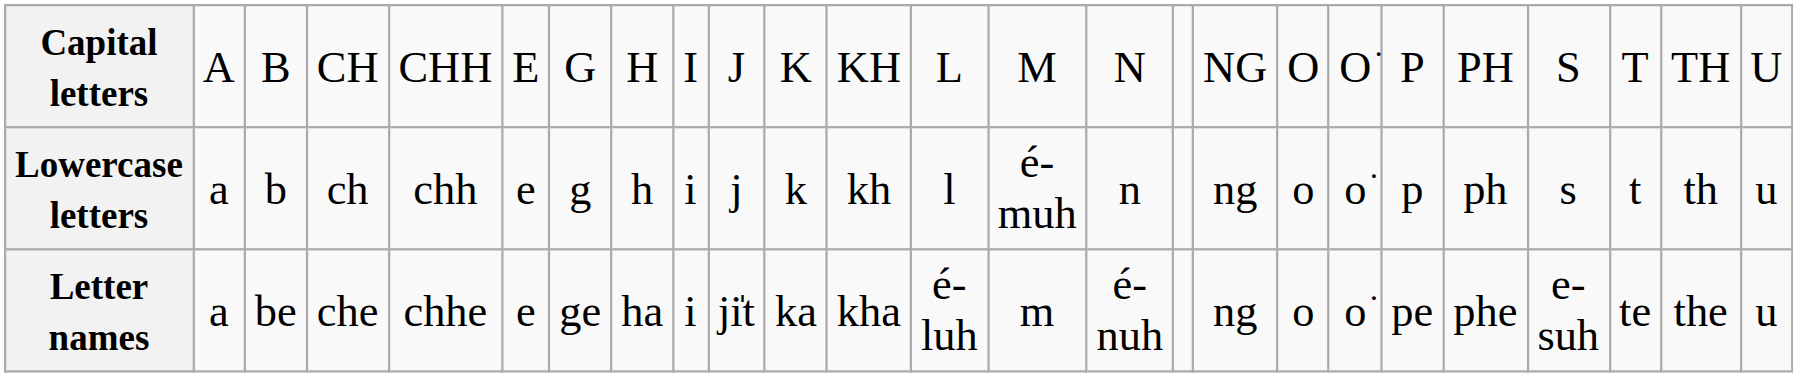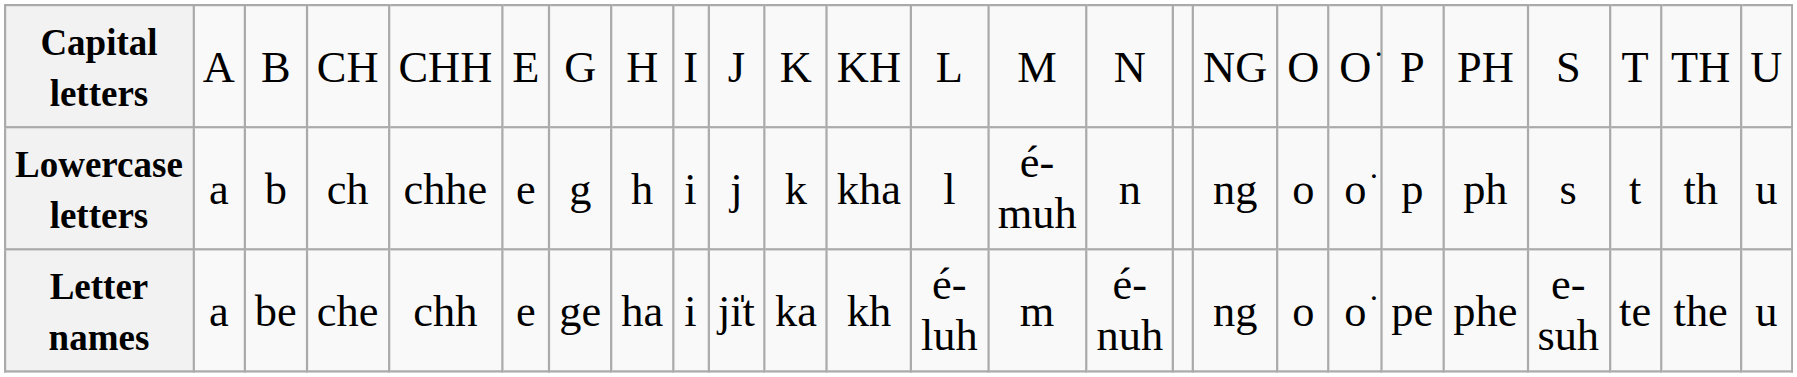 <table class=wikitable style="font-size: 1.25em;">
 <tr align=center>
 <th><small>Capital letters</small></th>
 <td>A</td>
 <td>B</td>
 <td>CH</td>
 <td>CHH</td>
 <td>E</td>
 <td>G</td>
 <td>H</td>
 <td>I</td>
 <td>J</td>
 <td>K</td>
 <td>KH</td>
 <td>L</td>
 <td>M</td>
 <td>N</td>
 <td></td>
 <td>NG</td>
 <td>O</td>
 <td>O͘</td>
 <td>P</td>
 <td>PH</td>
 <td>S</td>
 <td>T</td>
 <td>TH</td>
 <td>U</td>
 </tr>
 <tr align=center>
 <th><small>Lowercase letters</small></th>
 <td>a</td>
 <td>b</td>
 <td>ch</td>
-<td>chh</td>
+<td>chhe</td>
 <td>e</td>
 <td>g</td>
 <td>h</td>
 <td>i</td>
 <td>j</td>
 <td>k</td>
-<td>kh</td>
+<td>kha</td>
 <td>l</td>
 <td>é-muh</td>
 <td>n</td>
 <td></td>
 <td>ng</td>
 <td>o</td>
 <td>o͘</td>
 <td>p</td>
 <td>ph</td>
 <td>s</td>
 <td>t</td>
 <td>th</td>
 <td>u</td>
 </tr>
 <tr align=center>
 <th><small>Letter names</small></th>
 <td>a</td>
 <td>be</td>
 <td>che</td>
-<td>chhe</td>
+<td>chh</td>
 <td>e</td>
 <td>ge</td>
 <td>ha</td>
 <td>i</td>
 <td>ji̍t</td>
 <td>ka</td>
-<td>kha</td>
+<td>kh</td>
 <td>é-luh</td>
 <td>m</td>
 <td>é-nuh</td>
 <td></td>
 <td>ng</td>
 <td>o</td>
 <td>o͘</td>
 <td>pe</td>
 <td>phe</td>
 <td>e-suh</td>
 <td>te</td>
 <td>the</td>
 <td>u</td>
 </tr>
 </table>
